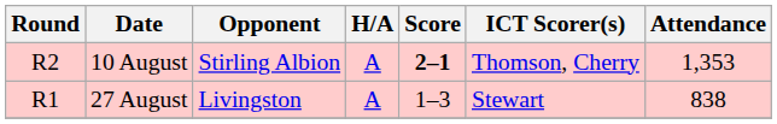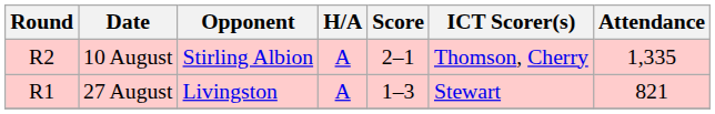 <table class="wikitable" style="text-align:center">
 <tr>
 <th>Round</th>
 <th>Date</th>
 <th>Opponent</th>
 <th>H/A</th>
 <th>Score</th>
 <th>ICT Scorer(s)</th>
 <th>Attendance</th>
 </tr>
 <tr bgcolor=#FFCCCC>
 <td>R2</td>
 <td align=left>10 August</td>
 <td align=left><a href='#'>Stirling Albion</a></td>
 <td><a href='#'>A</a></td>
-<td><strong>2–1</strong></td>
+<td>2–1</td>
 <td align=left><a href='#'>Thomson</a>, <a href='#'>Cherry</a></td>
-<td>1,353</td>
+<td>1,335</td>
 </tr>
 <tr bgcolor=#FFCCCC>
 <td>R1</td>
 <td align=left>27 August</td>
 <td align=left><a href='#'>Livingston</a></td>
 <td><a href='#'>A</a></td>
 <td>1–3</td>
 <td align=left><a href='#'>Stewart</a></td>
-<td>838</td>
+<td>821</td>
 </tr>
 <tr>
 </tr>
 </table>
